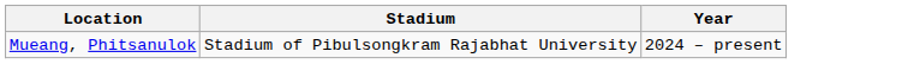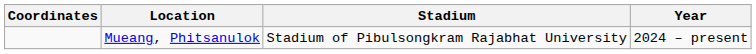 <table class="wikitable sortable">
 <tr>
+<th>Coordinates</th>
 <th>Location</th>
 <th>Stadium</th>
 <th>Year</th>
 </tr>
 <tr>
+<td></td>
 <td><a href='#'>Mueang</a>, <a href='#'>Phitsanulok</a></td>
 <td>Stadium of Pibulsongkram Rajabhat University</td>
 <td>2024 – present</td>
 </tr>
 </table>
